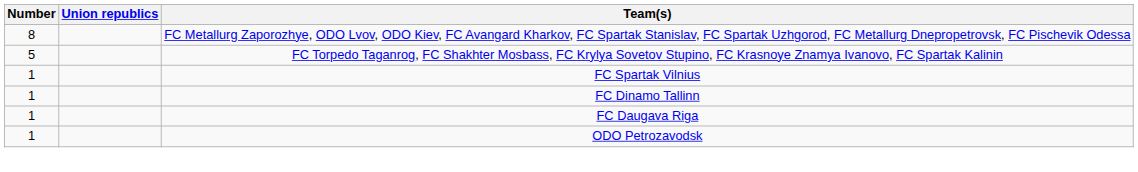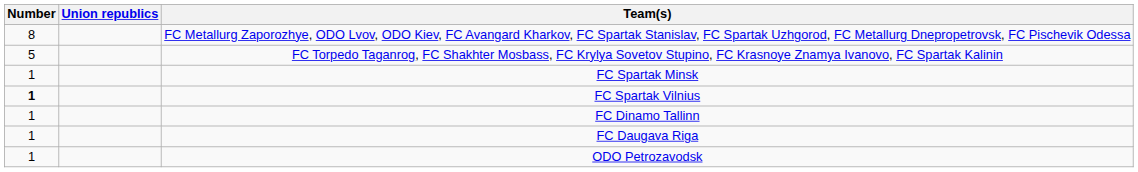 <table class="wikitable" style="text-align:center">
 <tr>
 <th>Number</th>
 <th><a href='#'>Union republics</a></th>
 <th>Team(s)</th>
 </tr>
 <tr>
 <td rowspan="1">8</td>
 <td align="left"></td>
 <td><a href='#'>FC Metallurg Zaporozhye</a>, <a href='#'>ODO Lvov</a>, <a href='#'>ODO Kiev</a>, <a href='#'>FC Avangard Kharkov</a>, <a href='#'>FC Spartak Stanislav</a>, <a href='#'>FC Spartak Uzhgorod</a>, <a href='#'>FC Metallurg Dnepropetrovsk</a>, <a href='#'>FC Pischevik Odessa</a></td>
 </tr>
 <tr>
 <td rowspan="1">5</td>
 <td align="left"></td>
 <td><a href='#'>FC Torpedo Taganrog</a>, <a href='#'>FC Shakhter Mosbass</a>, <a href='#'>FC Krylya Sovetov Stupino</a>, <a href='#'>FC Krasnoye Znamya Ivanovo</a>, <a href='#'>FC Spartak Kalinin</a></td>
 </tr>
 <tr>
 <td rowspan="1">1</td>
 <td align="left"></td>
+<td><a href='#'>FC Spartak Minsk</a></td>
+</tr>
+<tr>
+<td rowspan="1"><strong>1</strong></td>
+<td align="left"></td>
 <td><a href='#'>FC Spartak Vilnius</a></td>
 </tr>
 <tr>
 <td rowspan="1">1</td>
 <td align="left"></td>
 <td><a href='#'>FC Dinamo Tallinn</a></td>
 </tr>
 <tr>
 <td rowspan="1">1</td>
 <td align="left"></td>
 <td><a href='#'>FC Daugava Riga</a></td>
 </tr>
 <tr>
 <td rowspan="1">1</td>
 <td align="left"></td>
 <td><a href='#'>ODO Petrozavodsk</a></td>
 </tr>
 </table>
